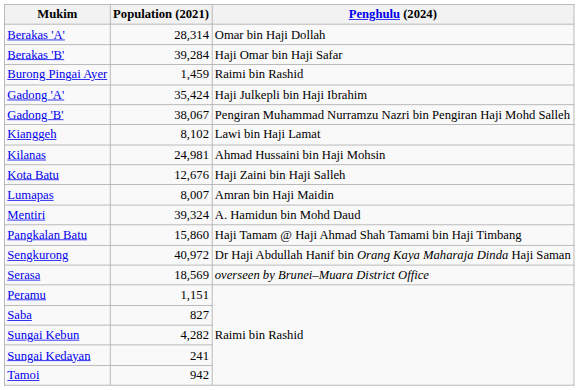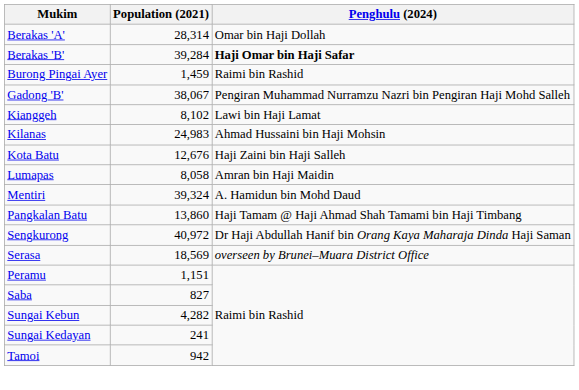 <table class="wikitable sortable">
 <tr>
 <th>Mukim</th>
 <th>Population (2021)</th>
 <th><a href='#'>Penghulu</a> (2024)</th>
 </tr>
 <tr>
 <td><a href='#'>Berakas 'A'</a></td>
 <td align="right">28,314</td>
 <td>Omar bin Haji Dollah</td>
 </tr>
 <tr>
 <td><a href='#'>Berakas 'B'</a></td>
 <td align="right">39,284</td>
-<td>Haji Omar bin Haji Safar</td>
+<td><strong>Haji Omar bin Haji Safar</strong></td>
 </tr>
 <tr>
 <td><a href='#'>Burong Pingai Ayer</a></td>
 <td align="right">1,459</td>
 <td>Raimi bin Rashid</td>
-</tr>
-<tr>
-<td><a href='#'>Gadong 'A'</a></td>
-<td align="right">35,424</td>
-<td>Haji Julkepli bin Haji Ibrahim</td>
 </tr>
 <tr>
 <td><a href='#'>Gadong 'B'</a></td>
 <td align="right">38,067</td>
 <td>Pengiran Muhammad Nurramzu Nazri bin Pengiran Haji Mohd Salleh</td>
 </tr>
 <tr>
 <td><a href='#'>Kianggeh</a></td>
 <td align="right">8,102</td>
 <td>Lawi bin Haji Lamat</td>
 </tr>
 <tr>
 <td><a href='#'>Kilanas</a></td>
-<td align="right">24,981</td>
+<td align="right">24,983</td>
 <td>Ahmad Hussaini bin Haji Mohsin</td>
 </tr>
 <tr>
 <td><a href='#'>Kota Batu</a></td>
 <td align="right">12,676</td>
 <td>Haji Zaini bin Haji Salleh</td>
 </tr>
 <tr>
 <td><a href='#'>Lumapas</a></td>
-<td align="right">8,007</td>
+<td align="right">8,058</td>
 <td>Amran bin Haji Maidin</td>
 </tr>
 <tr>
 <td><a href='#'>Mentiri</a></td>
 <td align="right">39,324</td>
 <td>A. Hamidun bin Mohd Daud</td>
 </tr>
 <tr>
 <td><a href='#'>Pangkalan Batu</a></td>
-<td align="right">15,860</td>
+<td align="right">13,860</td>
 <td>Haji Tamam @ Haji Ahmad Shah Tamami bin Haji Timbang</td>
 </tr>
 <tr>
 <td><a href='#'>Sengkurong</a></td>
 <td align="right">40,972</td>
 <td>Dr Haji Abdullah Hanif bin <em>Orang Kaya Maharaja Dinda</em> Haji Saman</td>
 </tr>
 <tr>
 <td><a href='#'>Serasa</a></td>
 <td align="right">18,569</td>
 <td><em>overseen by Brunei–Muara District Office</em></td>
 </tr>
 <tr>
 <td><a href='#'>Peramu</a></td>
 <td align="right">1,151</td>
 <td rowspan="5">Raimi bin Rashid</td>
 </tr>
 <tr>
 <td><a href='#'>Saba</a></td>
 <td align="right">827</td>
 </tr>
 <tr>
 <td><a href='#'>Sungai Kebun</a></td>
 <td align="right">4,282</td>
 </tr>
 <tr>
 <td><a href='#'>Sungai Kedayan</a></td>
 <td align="right">241</td>
 </tr>
 <tr>
 <td><a href='#'>Tamoi</a></td>
 <td align="right">942</td>
 </tr>
 </table>
